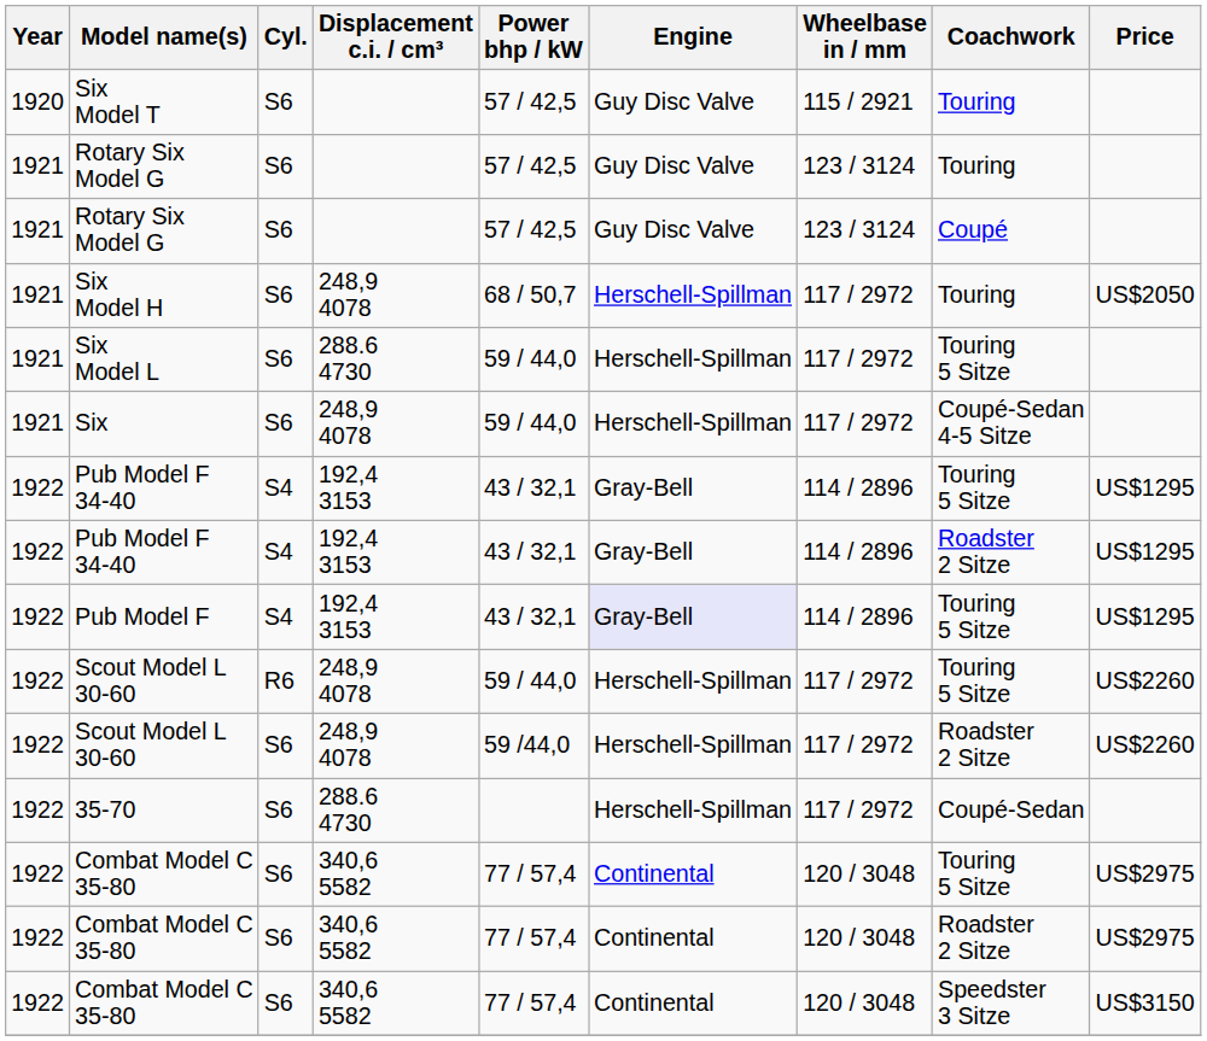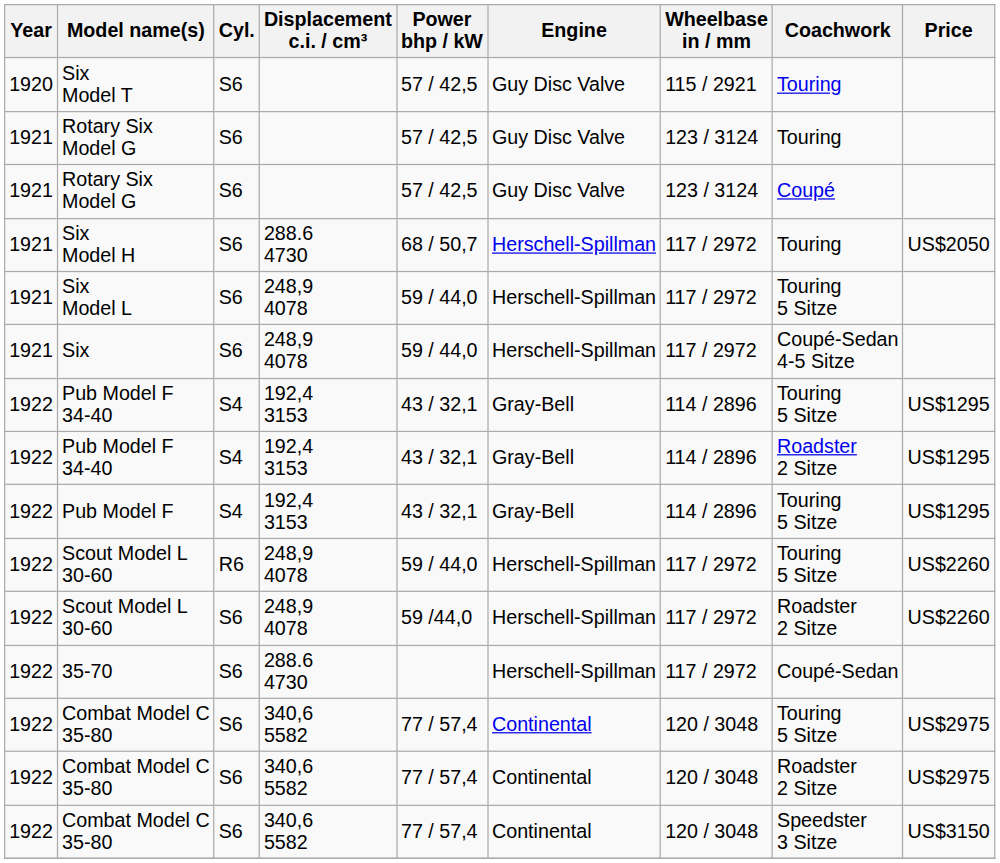 <table class="wikitable">
 <tr>
 <th>Year</th>
 <th>Model name(s)</th>
 <th>Cyl.</th>
 <th>Displacement<br>c.i. / cm³</th>
 <th>Power<br>bhp / kW</th>
 <th>Engine</th>
 <th>Wheelbase<br>in / mm</th>
 <th>Coachwork</th>
 <th>Price</th>
 </tr>
 <tr>
 <td>1920</td>
 <td>Six<br>Model T </td>
 <td>S6</td>
 <td></td>
 <td>57 / 42,5</td>
 <td>Guy Disc Valve</td>
 <td>115 / 2921</td>
 <td><a href='#'>Touring</a></td>
 <td></td>
 </tr>
 <tr>
 <td>1921</td>
 <td>Rotary Six<br>Model G</td>
 <td>S6</td>
 <td></td>
 <td>57 / 42,5</td>
 <td>Guy Disc Valve</td>
 <td>123 / 3124</td>
 <td>Touring</td>
 <td></td>
 </tr>
 <tr>
 <td>1921</td>
 <td>Rotary Six<br>Model G</td>
 <td>S6</td>
 <td></td>
 <td>57 / 42,5</td>
 <td>Guy Disc Valve</td>
 <td>123 / 3124</td>
 <td><a href='#'>Coupé</a></td>
 <td></td>
 </tr>
 <tr>
 <td>1921</td>
 <td>Six<br>Model H</td>
 <td>S6</td>
-<td>248,9<br>4078</td>
+<td>288.6<br>4730</td>
 <td>68 / 50,7</td>
 <td><a href='#'>Herschell-Spillman</a></td>
 <td>117 / 2972</td>
 <td>Touring</td>
 <td>US$2050</td>
 </tr>
 <tr>
 <td>1921</td>
 <td>Six<br>Model L</td>
 <td>S6</td>
-<td>288.6<br>4730</td>
+<td>248,9<br>4078</td>
 <td>59 / 44,0</td>
 <td>Herschell-Spillman</td>
 <td>117 / 2972</td>
 <td>Touring<br>5 Sitze</td>
 <td></td>
 </tr>
 <tr>
 <td>1921</td>
 <td>Six</td>
 <td>S6</td>
 <td>248,9<br>4078</td>
 <td>59 / 44,0</td>
 <td>Herschell-Spillman</td>
 <td>117 / 2972</td>
 <td>Coupé-Sedan<br>4-5 Sitze</td>
 <td></td>
 </tr>
 <tr>
 <td>1922</td>
 <td>Pub Model F<br>34-40</td>
 <td>S4</td>
 <td>192,4<br>3153</td>
 <td>43 / 32,1</td>
 <td>Gray-Bell</td>
 <td>114 / 2896</td>
 <td>Touring<br>5 Sitze</td>
 <td>US$1295</td>
 </tr>
 <tr>
 <td>1922</td>
 <td>Pub Model F<br>34-40</td>
 <td>S4</td>
 <td>192,4<br>3153</td>
 <td>43 / 32,1</td>
 <td>Gray-Bell</td>
 <td>114 / 2896</td>
 <td><a href='#'>Roadster</a><br>2 Sitze</td>
 <td>US$1295</td>
 </tr>
 <tr>
 <td>1922</td>
 <td>Pub Model F<br></td>
 <td>S4</td>
 <td>192,4<br>3153</td>
 <td>43 / 32,1</td>
-<td style="background: lavender;">Gray-Bell</td>
+<td>Gray-Bell</td>
 <td>114 / 2896</td>
 <td>Touring<br>5 Sitze</td>
 <td>US$1295</td>
 </tr>
 <tr>
 <td>1922</td>
 <td>Scout Model L<br>30-60</td>
 <td>R6</td>
 <td>248,9<br>4078</td>
 <td>59 / 44,0</td>
 <td>Herschell-Spillman</td>
 <td>117 / 2972</td>
 <td>Touring<br>5 Sitze</td>
 <td>US$2260</td>
 </tr>
 <tr>
 <td>1922</td>
 <td>Scout Model L<br>30-60</td>
 <td>S6</td>
 <td>248,9<br>4078</td>
 <td>59 /44,0</td>
 <td>Herschell-Spillman</td>
 <td>117 / 2972</td>
 <td>Roadster<br>2 Sitze</td>
 <td>US$2260</td>
 </tr>
 <tr>
 <td>1922</td>
 <td>35-70</td>
 <td>S6</td>
 <td>288.6<br>4730</td>
 <td></td>
 <td>Herschell-Spillman</td>
 <td>117 / 2972</td>
 <td>Coupé-Sedan</td>
 <td></td>
 </tr>
 <tr>
 <td>1922</td>
 <td>Combat Model C<br>35-80</td>
 <td>S6</td>
 <td>340,6<br>5582</td>
 <td>77 / 57,4</td>
 <td><a href='#'>Continental</a></td>
 <td>120 / 3048</td>
 <td>Touring<br>5 Sitze</td>
 <td>US$2975</td>
 </tr>
 <tr>
 <td>1922</td>
 <td>Combat Model C<br>35-80</td>
 <td>S6</td>
 <td>340,6<br>5582</td>
 <td>77 / 57,4</td>
 <td>Continental</td>
 <td>120 / 3048</td>
 <td>Roadster<br>2 Sitze</td>
 <td>US$2975</td>
 </tr>
 <tr>
 <td>1922</td>
 <td>Combat Model C<br>35-80</td>
 <td>S6</td>
 <td>340,6<br>5582</td>
 <td>77 / 57,4</td>
 <td>Continental</td>
 <td>120 / 3048</td>
 <td>Speedster<br>3 Sitze</td>
 <td>US$3150</td>
 </tr>
 <tr>
 </tr>
 </table>
